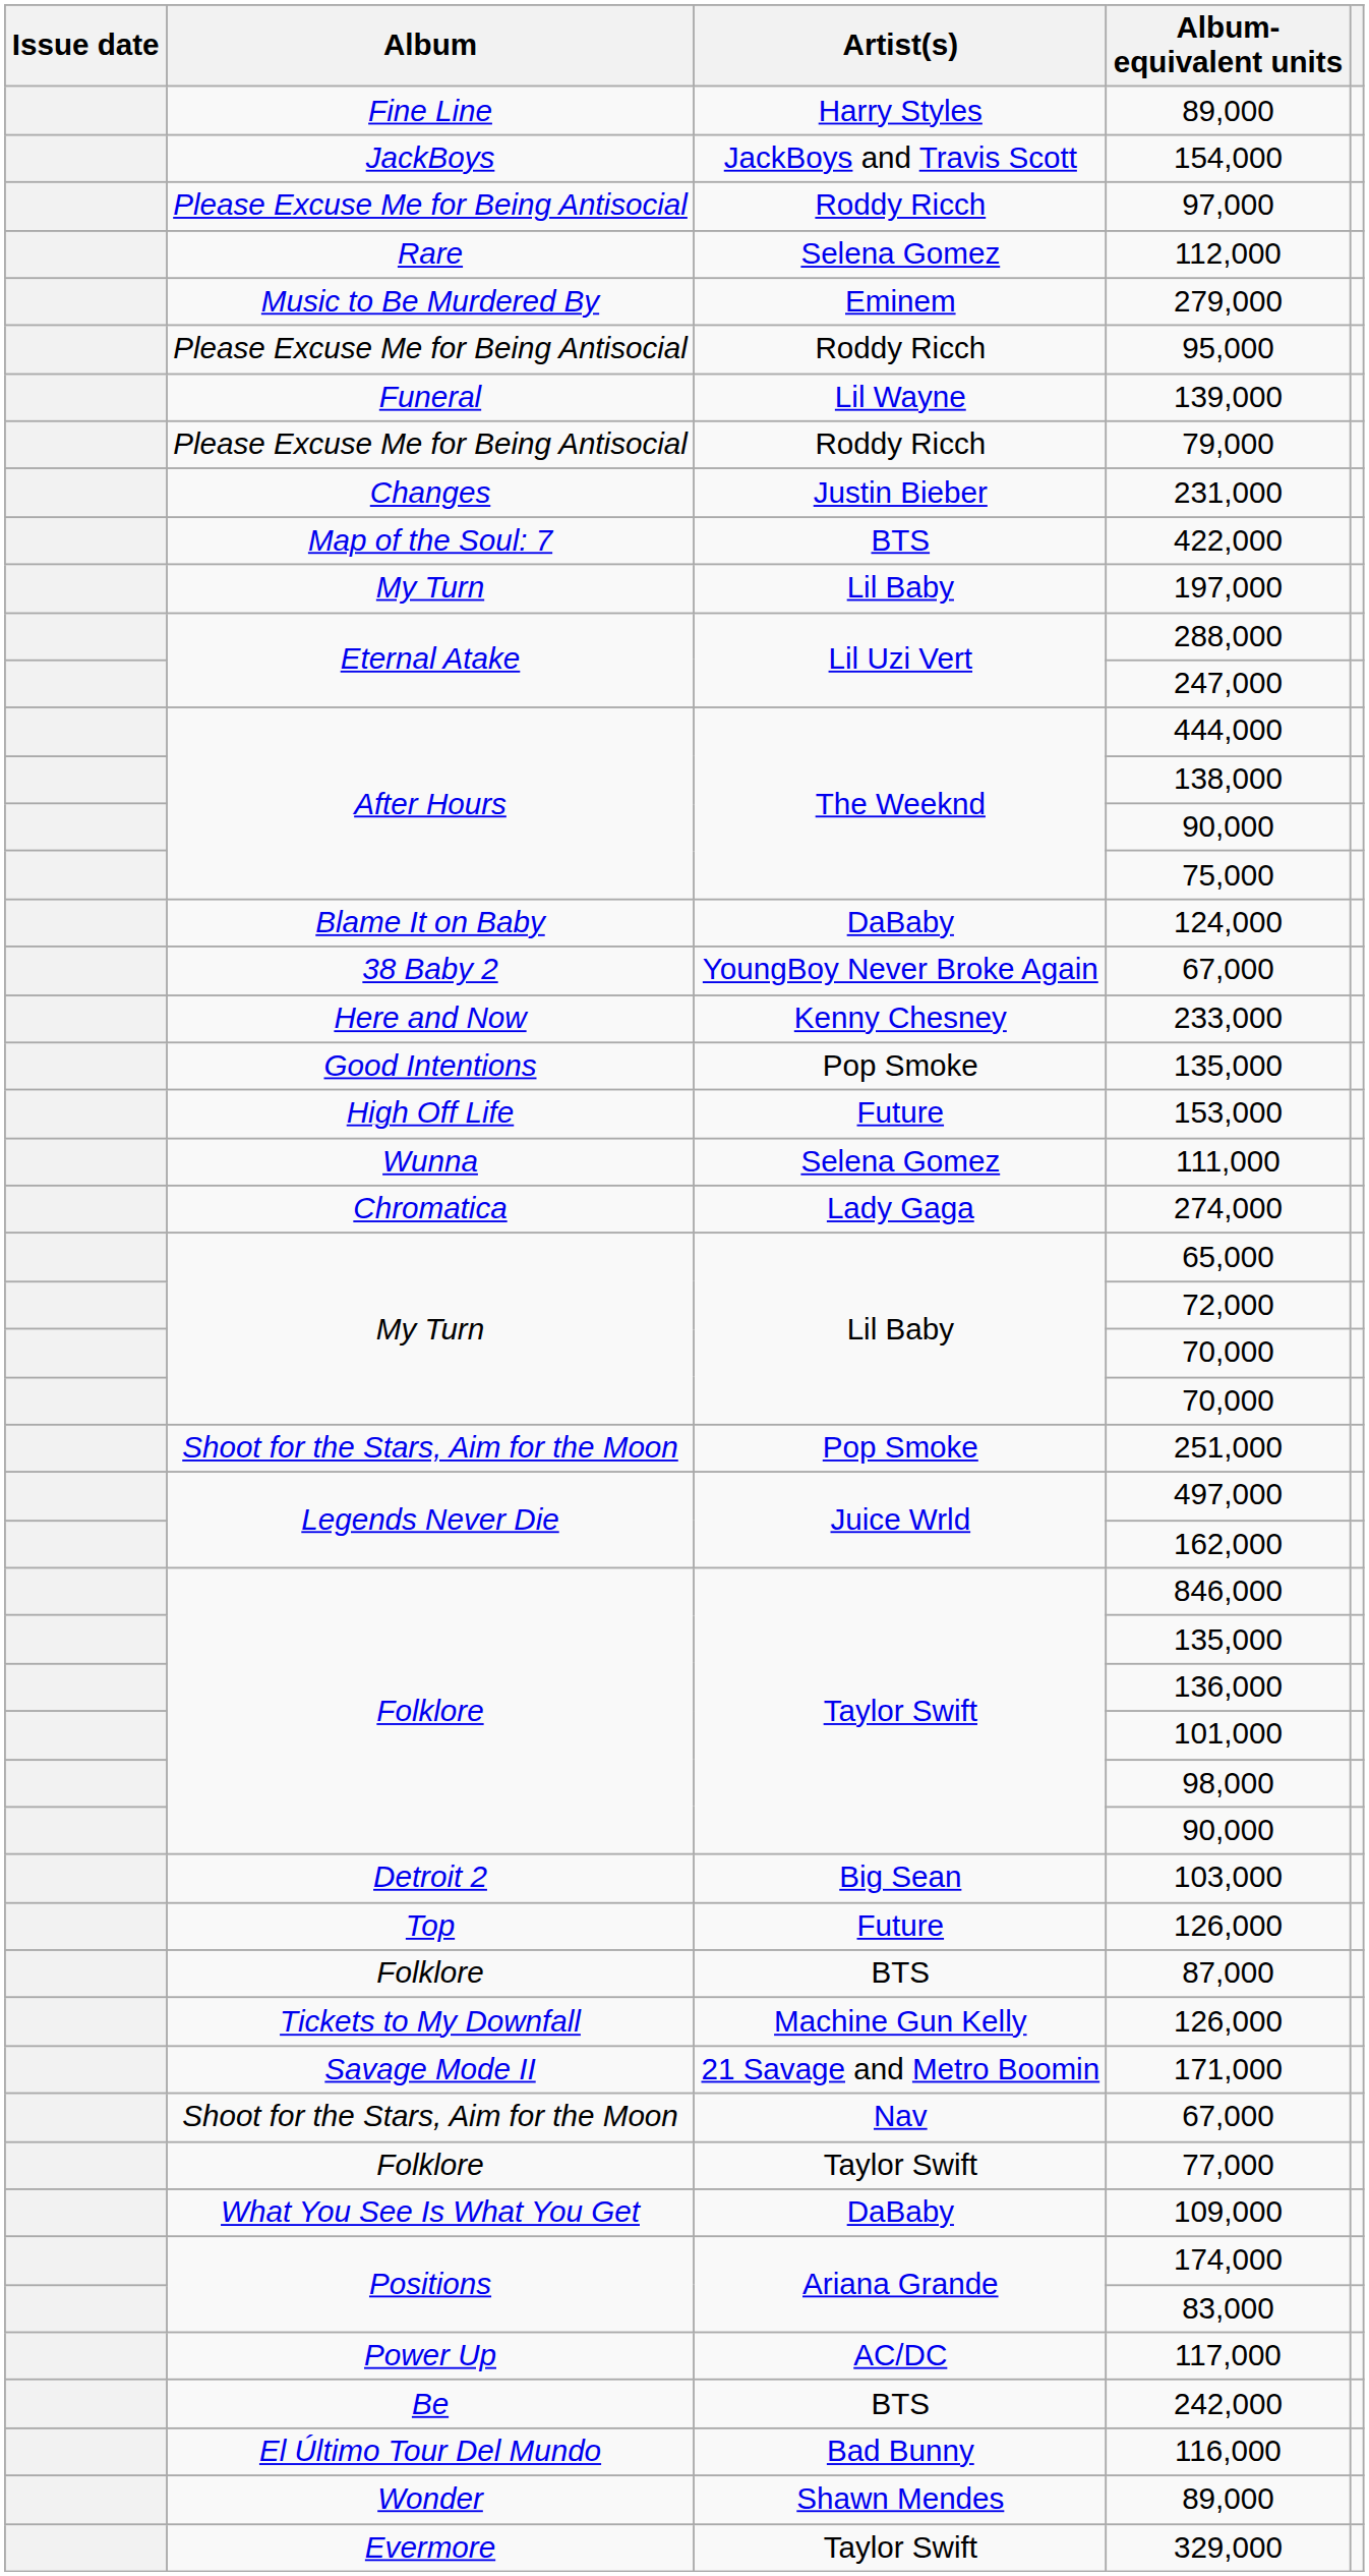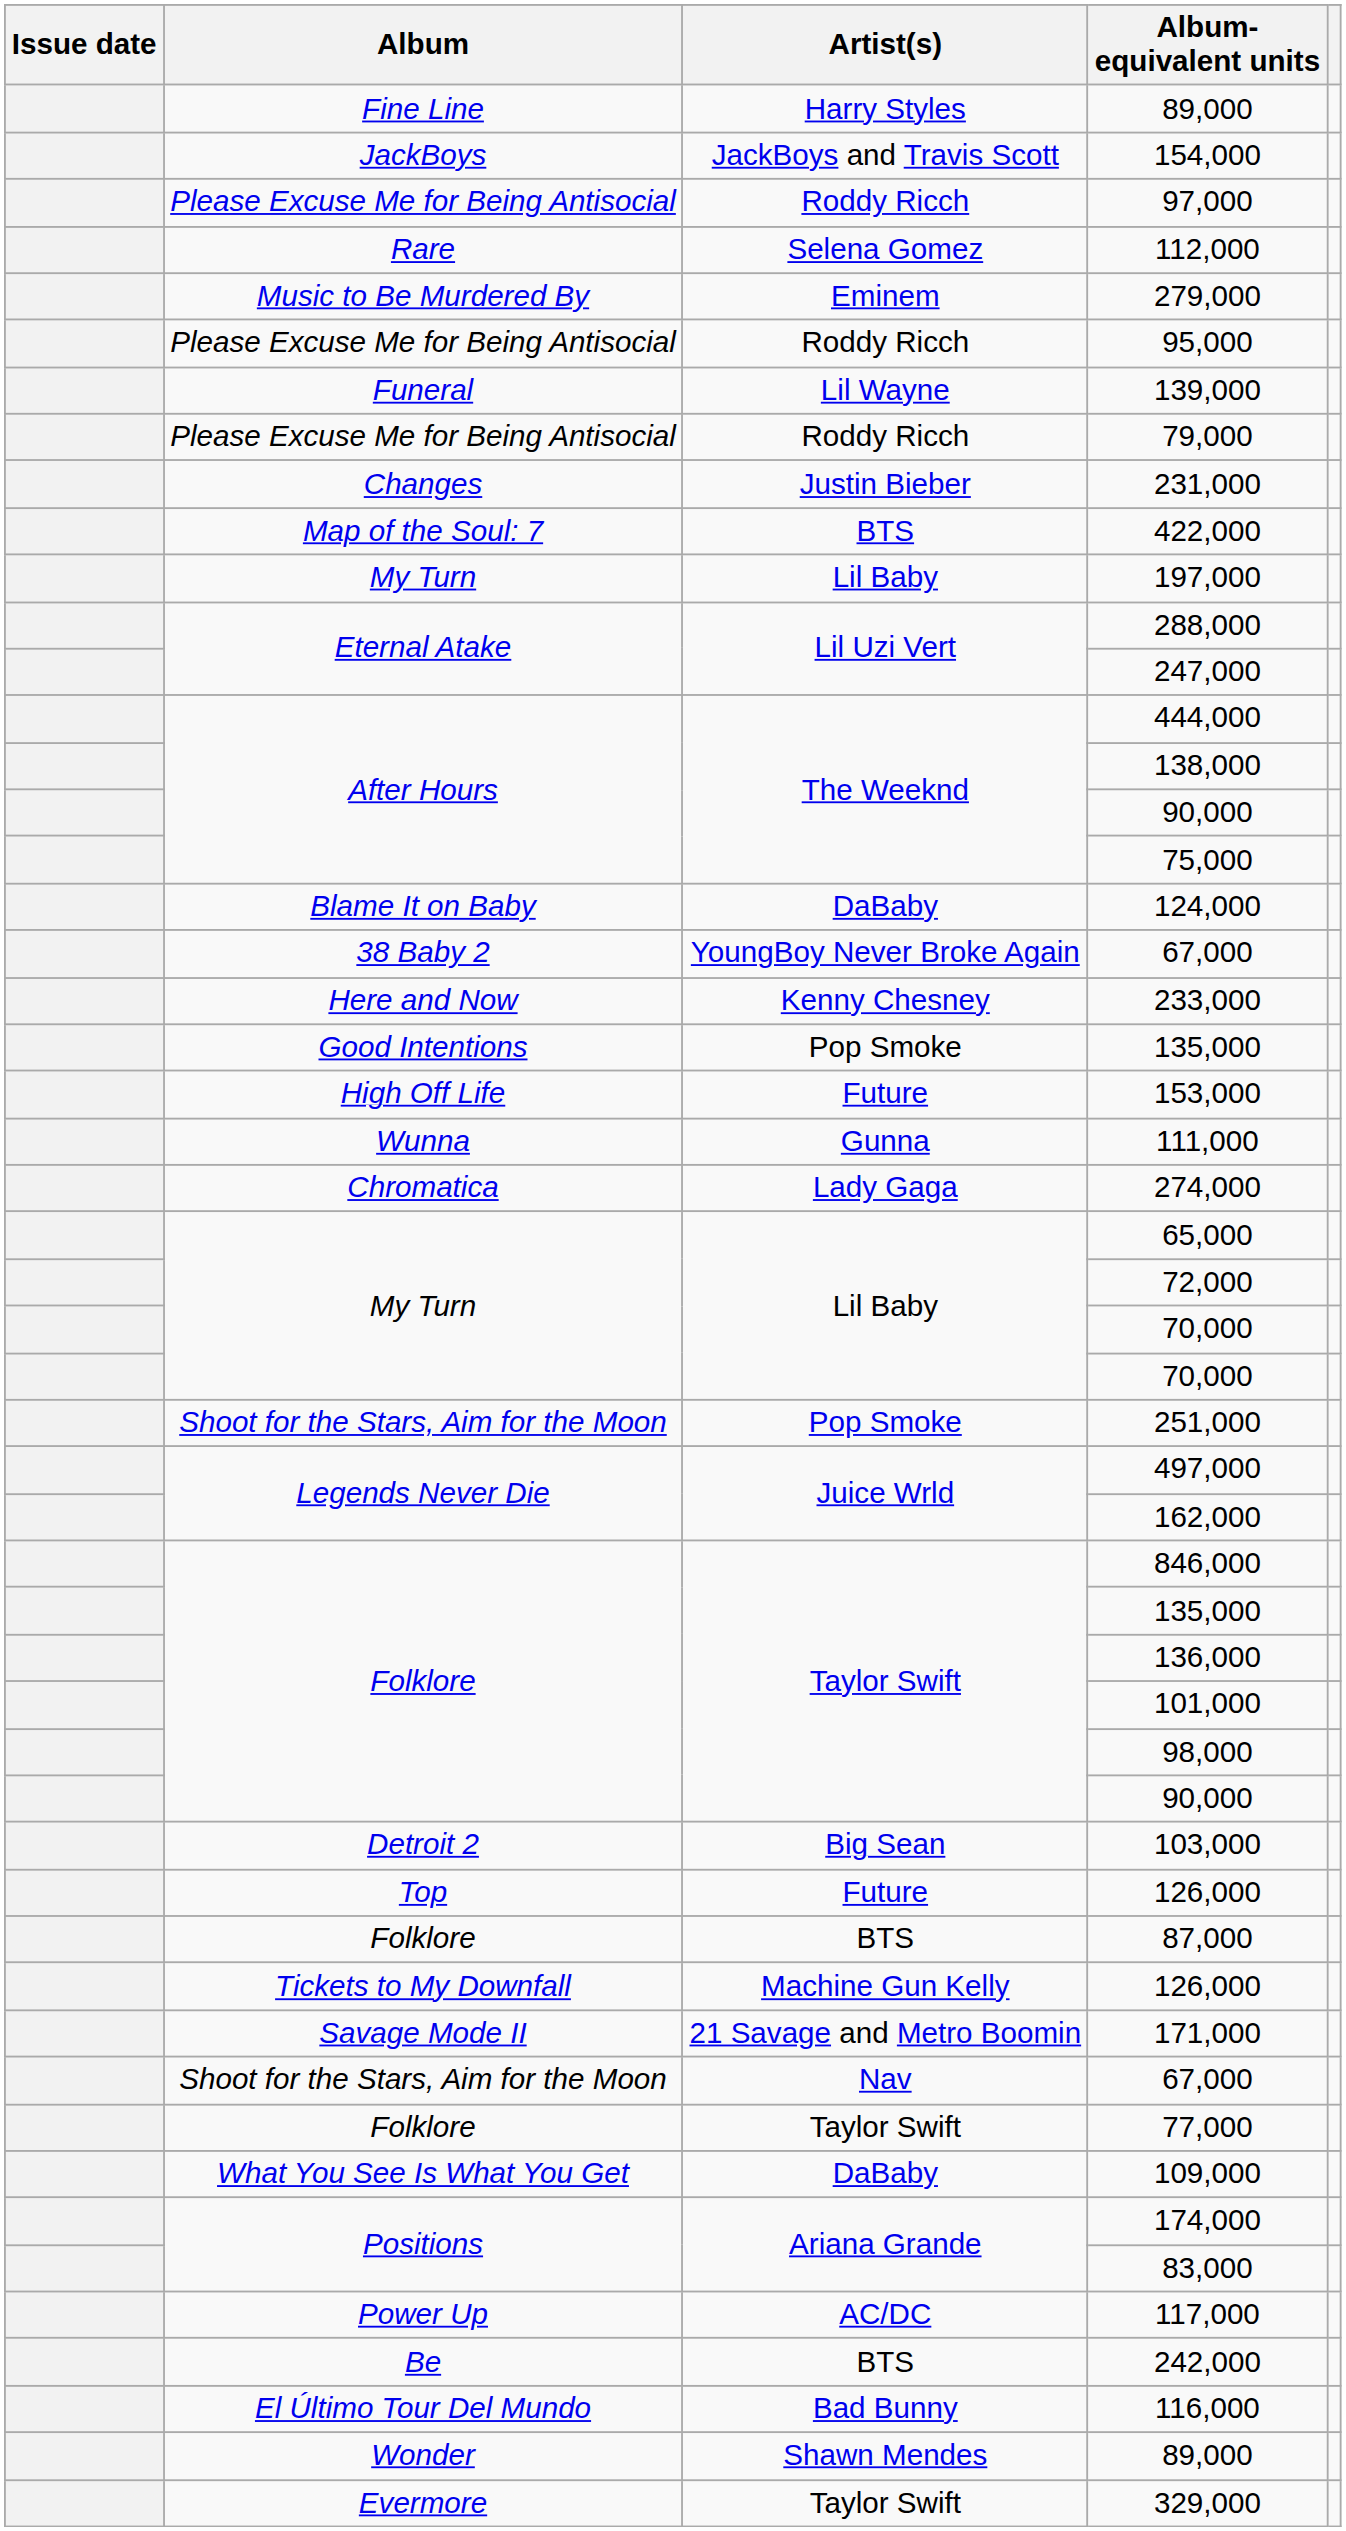 <table class="wikitable sortable plainrowheaders" style="text-align: center">
 <tr>
 <th scope=col>Issue date</th>
 <th scope=col>Album</th>
 <th scope=col>Artist(s)</th>
 <th scope=col>Album-<br>equivalent units</th>
 <th scope=col class="unsortable"></th>
 </tr>
 <tr>
 <th scope="row"></th>
 <td><em><a href='#'>Fine Line</a></em></td>
 <td><a href='#'>Harry Styles</a></td>
 <td>89,000</td>
 <td></td>
 </tr>
 <tr>
 <th scope="row"></th>
 <td><em><a href='#'>JackBoys</a></em></td>
 <td><a href='#'>JackBoys</a> and <a href='#'>Travis Scott</a></td>
 <td>154,000</td>
 <td></td>
 </tr>
 <tr>
 <th scope="row"></th>
 <td><em><a href='#'>Please Excuse Me for Being Antisocial</a></em></td>
 <td><a href='#'>Roddy Ricch</a></td>
 <td>97,000</td>
 <td></td>
 </tr>
 <tr>
 <th scope="row"></th>
 <td><em><a href='#'>Rare</a></em></td>
 <td><a href='#'>Selena Gomez</a></td>
 <td>112,000</td>
 <td></td>
 </tr>
 <tr>
 <th scope="row"></th>
 <td><em><a href='#'>Music to Be Murdered By</a></em></td>
 <td><a href='#'>Eminem</a></td>
 <td>279,000</td>
 <td></td>
 </tr>
 <tr>
 <th scope="row"></th>
 <td><em>Please Excuse Me for Being Antisocial</em></td>
 <td>Roddy Ricch</td>
 <td>95,000</td>
 <td></td>
 </tr>
 <tr>
 <th scope="row"></th>
 <td><em><a href='#'>Funeral</a></em></td>
 <td><a href='#'>Lil Wayne</a></td>
 <td>139,000</td>
 <td></td>
 </tr>
 <tr>
 <th scope="row"></th>
 <td><em>Please Excuse Me for Being Antisocial</em></td>
 <td>Roddy Ricch</td>
 <td>79,000</td>
 <td></td>
 </tr>
 <tr>
 <th scope="row"></th>
 <td><em><a href='#'>Changes</a></em></td>
 <td><a href='#'>Justin Bieber</a></td>
 <td>231,000</td>
 <td></td>
 </tr>
 <tr>
 <th scope="row"></th>
 <td><em><a href='#'>Map of the Soul: 7</a></em></td>
 <td><a href='#'>BTS</a></td>
 <td>422,000</td>
 <td></td>
 </tr>
 <tr>
 <th scope="row"></th>
 <td><em><a href='#'>My Turn</a></em></td>
 <td><a href='#'>Lil Baby</a></td>
 <td>197,000</td>
 <td></td>
 </tr>
 <tr>
 <th scope="row"></th>
 <td rowspan="2"><em><a href='#'>Eternal Atake</a></em></td>
 <td rowspan="2"><a href='#'>Lil Uzi Vert</a></td>
 <td>288,000</td>
 <td></td>
 </tr>
 <tr>
 <th scope="row"></th>
 <td>247,000</td>
 <td></td>
 </tr>
 <tr>
 <th scope="row"></th>
 <td rowspan="4"><em><a href='#'>After Hours</a></em></td>
 <td rowspan="4"><a href='#'>The Weeknd</a></td>
 <td>444,000</td>
 <td></td>
 </tr>
 <tr>
 <th scope="row"></th>
 <td>138,000</td>
 <td></td>
 </tr>
 <tr>
 <th scope="row"></th>
 <td>90,000</td>
 <td></td>
 </tr>
 <tr>
 <th scope="row"></th>
 <td>75,000</td>
 <td></td>
 </tr>
 <tr>
 <th scope="row"></th>
 <td><em><a href='#'>Blame It on Baby</a></em></td>
 <td><a href='#'>DaBaby</a></td>
 <td>124,000</td>
 <td></td>
 </tr>
 <tr>
 <th scope="row"></th>
 <td><em><a href='#'>38 Baby 2</a></em></td>
 <td><a href='#'>YoungBoy Never Broke Again</a></td>
 <td>67,000</td>
 <td></td>
 </tr>
 <tr>
 <th scope="row"></th>
 <td><em><a href='#'>Here and Now</a></em></td>
 <td><a href='#'>Kenny Chesney</a></td>
 <td>233,000</td>
 <td></td>
 </tr>
 <tr>
 <th scope="row"></th>
 <td><em><a href='#'>Good Intentions</a></em></td>
 <td>Pop Smoke</td>
 <td>135,000</td>
 <td></td>
 </tr>
 <tr>
 <th scope="row"></th>
 <td><em><a href='#'>High Off Life</a></em></td>
 <td><a href='#'>Future</a></td>
 <td>153,000</td>
 <td></td>
 </tr>
 <tr>
 <th scope="row"></th>
 <td><em><a href='#'>Wunna</a></em></td>
-<td><a href='#'>Selena Gomez</a></td>
+<td><a href='#'>Gunna</a></td>
 <td>111,000</td>
 <td></td>
 </tr>
 <tr>
 <th scope="row"></th>
 <td><em><a href='#'>Chromatica</a></em></td>
 <td><a href='#'>Lady Gaga</a></td>
 <td>274,000</td>
 <td></td>
 </tr>
 <tr>
 <th scope="row"></th>
 <td rowspan="4"><em>My Turn</em></td>
 <td rowspan="4">Lil Baby</td>
 <td>65,000</td>
 <td></td>
 </tr>
 <tr>
 <th scope="row"></th>
 <td>72,000</td>
 <td></td>
 </tr>
 <tr>
 <th scope="row"></th>
 <td>70,000</td>
 <td></td>
 </tr>
 <tr>
 <th scope="row"></th>
 <td>70,000</td>
 <td></td>
 </tr>
 <tr>
 <th scope="row"></th>
 <td><em><a href='#'>Shoot for the Stars, Aim for the Moon</a></em></td>
 <td><a href='#'>Pop Smoke</a></td>
 <td>251,000</td>
 <td></td>
 </tr>
 <tr>
 <th scope="row"></th>
 <td rowspan="2"><em><a href='#'>Legends Never Die</a></em></td>
 <td rowspan="2"><a href='#'>Juice Wrld</a></td>
 <td>497,000</td>
 <td></td>
 </tr>
 <tr>
 <th scope="row"></th>
 <td>162,000</td>
 <td></td>
 </tr>
 <tr>
 <th scope="row"></th>
 <td rowspan="6"><em><a href='#'>Folklore</a></em></td>
 <td rowspan="6"><a href='#'>Taylor Swift</a></td>
 <td>846,000</td>
 <td></td>
 </tr>
 <tr>
 <th scope="row"></th>
 <td>135,000</td>
 <td></td>
 </tr>
 <tr>
 <th scope="row"></th>
 <td>136,000</td>
 <td></td>
 </tr>
 <tr>
 <th scope="row"></th>
 <td>101,000</td>
 <td></td>
 </tr>
 <tr>
 <th scope="row"></th>
 <td>98,000</td>
 <td></td>
 </tr>
 <tr>
 <th scope="row"></th>
 <td>90,000</td>
 <td></td>
 </tr>
 <tr>
 <th scope="row"></th>
 <td><em><a href='#'>Detroit 2</a></em></td>
 <td><a href='#'>Big Sean</a></td>
 <td>103,000</td>
 <td></td>
 </tr>
 <tr>
 <th scope="row"></th>
 <td><em><a href='#'>Top</a></em></td>
 <td><a href='#'>Future</a></td>
 <td>126,000</td>
 <td></td>
 </tr>
 <tr>
 <th scope="row"></th>
 <td><em>Folklore</em></td>
 <td>BTS</td>
 <td>87,000</td>
 <td></td>
 </tr>
 <tr>
 <th scope="row"></th>
 <td><em><a href='#'>Tickets to My Downfall</a></em></td>
 <td><a href='#'>Machine Gun Kelly</a></td>
 <td>126,000</td>
 <td></td>
 </tr>
 <tr>
 <th scope="row"></th>
 <td><em><a href='#'>Savage Mode II</a></em></td>
 <td data-sort-value="Twenty One Savage"><a href='#'>21 Savage</a> and <a href='#'>Metro Boomin</a></td>
 <td>171,000</td>
 <td></td>
 </tr>
 <tr>
 <th scope="row"></th>
 <td><em>Shoot for the Stars, Aim for the Moon</em></td>
 <td><a href='#'>Nav</a></td>
 <td>67,000</td>
 <td></td>
 </tr>
 <tr>
 <th scope="row"></th>
 <td><em>Folklore</em></td>
 <td>Taylor Swift</td>
 <td>77,000</td>
 <td></td>
 </tr>
 <tr>
 <th scope="row"></th>
 <td><em><a href='#'>What You See Is What You Get</a></em></td>
 <td><a href='#'>DaBaby</a></td>
 <td>109,000</td>
 <td></td>
 </tr>
 <tr>
 <th scope="row"></th>
 <td rowspan="2"><em><a href='#'>Positions</a></em></td>
 <td rowspan="2"><a href='#'>Ariana Grande</a></td>
 <td>174,000</td>
 <td></td>
 </tr>
 <tr>
 <th scope="row"></th>
 <td>83,000</td>
 <td></td>
 </tr>
 <tr>
 <th scope="row"></th>
 <td><em><a href='#'>Power Up</a></em></td>
 <td><a href='#'>AC/DC</a></td>
 <td>117,000</td>
 <td></td>
 </tr>
 <tr>
 <th scope="row"></th>
 <td><em><a href='#'>Be</a></em></td>
 <td>BTS</td>
 <td>242,000</td>
 <td></td>
 </tr>
 <tr>
 <th scope="row"></th>
 <td><em><a href='#'>El Último Tour Del Mundo</a></em></td>
 <td><a href='#'>Bad Bunny</a></td>
 <td>116,000</td>
 <td></td>
 </tr>
 <tr>
 <th scope="row"></th>
 <td><em><a href='#'>Wonder</a></em></td>
 <td><a href='#'>Shawn Mendes</a></td>
 <td>89,000</td>
 <td></td>
 </tr>
 <tr>
 <th scope="row"></th>
 <td><em><a href='#'>Evermore</a></em></td>
 <td>Taylor Swift</td>
 <td>329,000</td>
 <td></td>
 </tr>
 </table>
